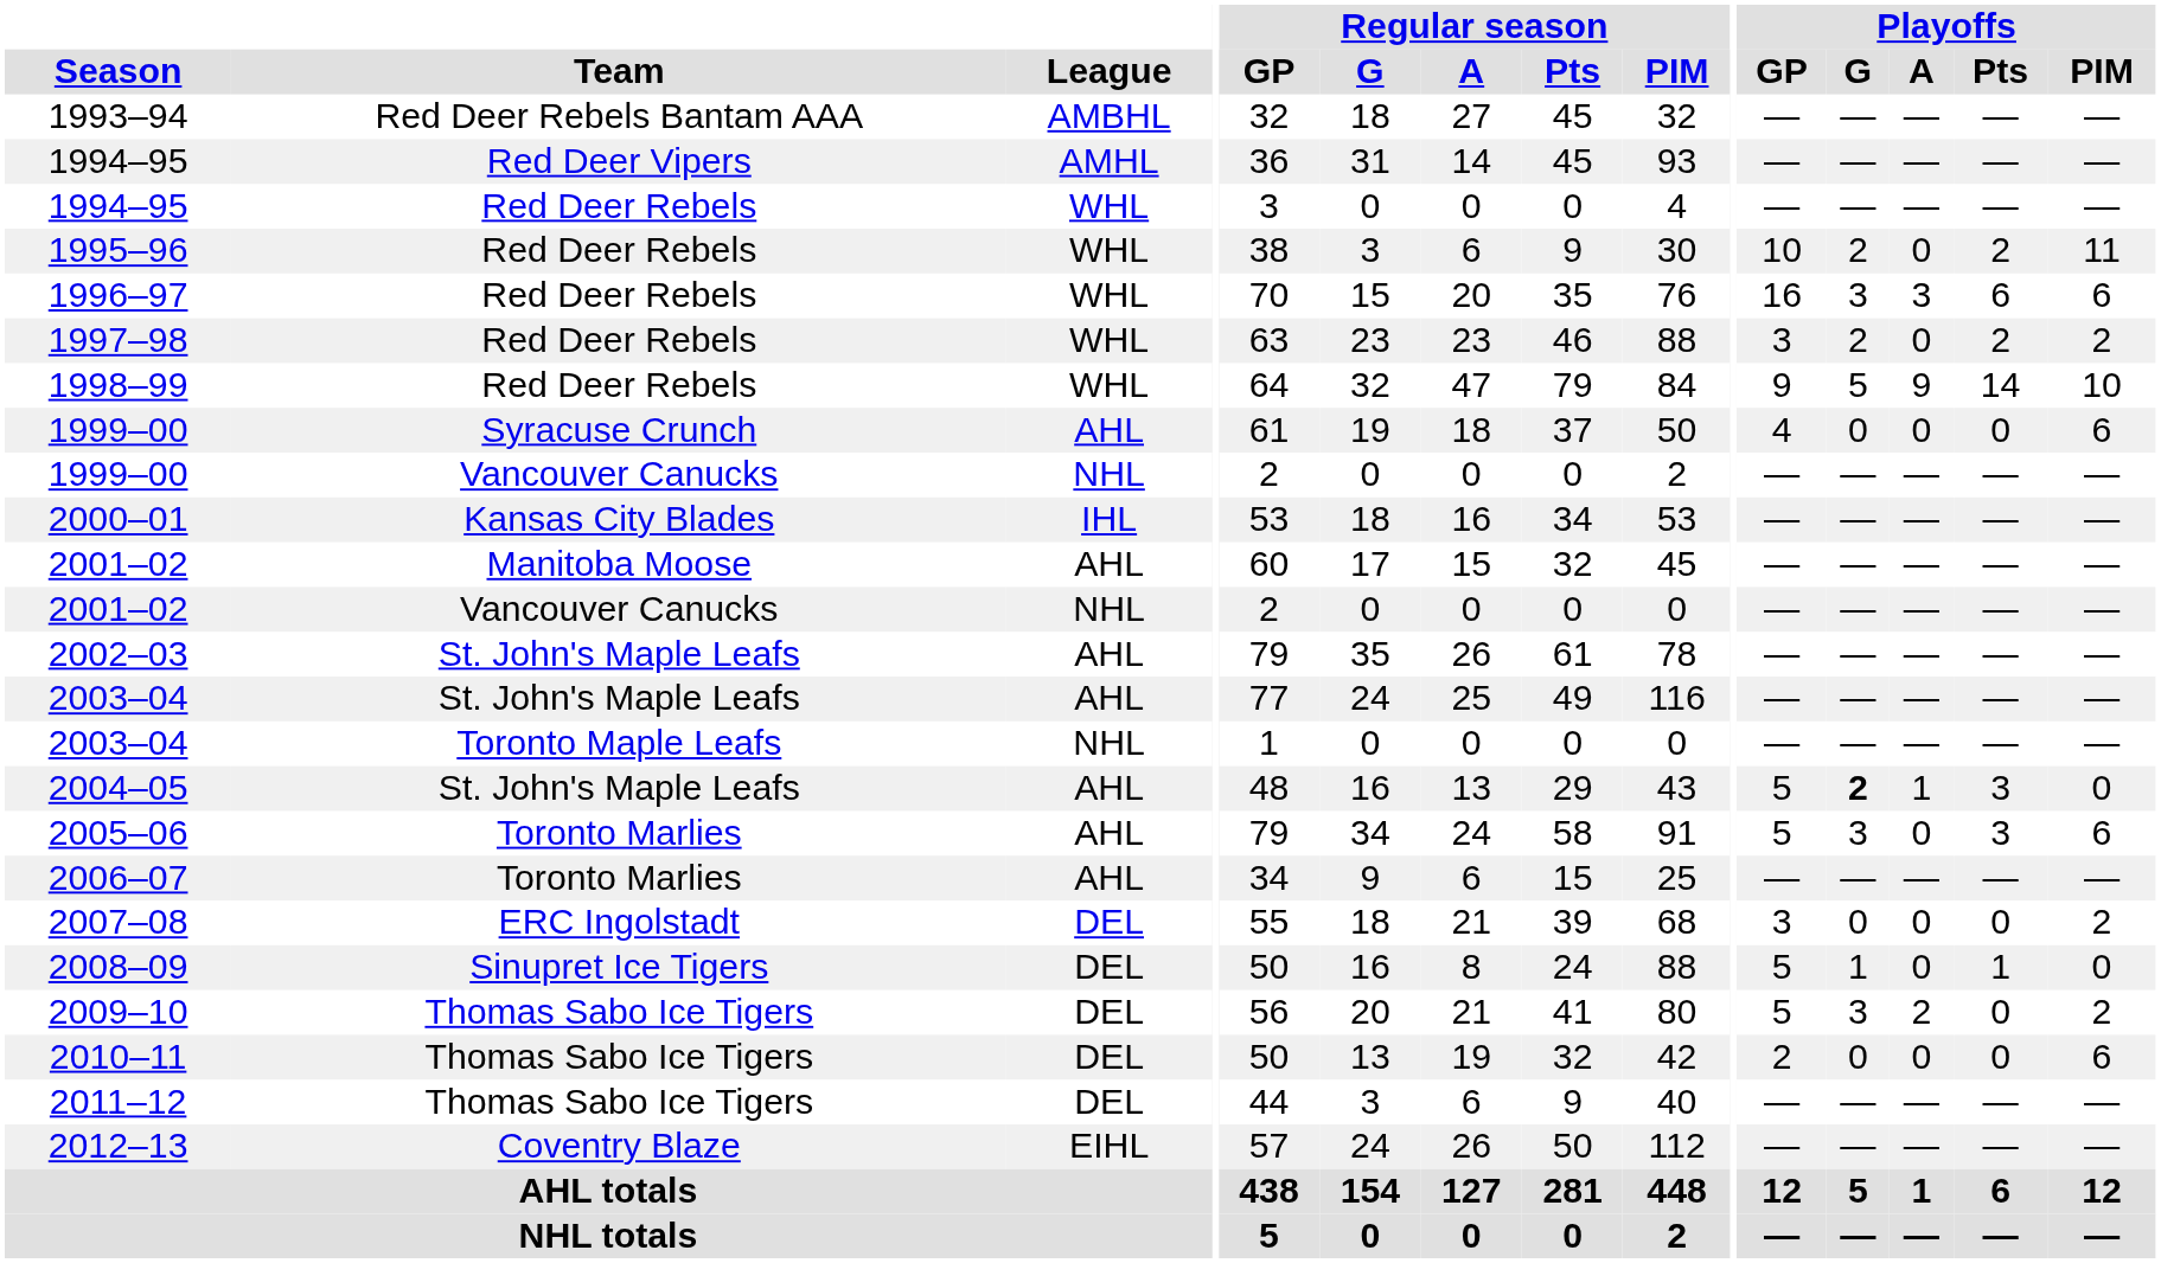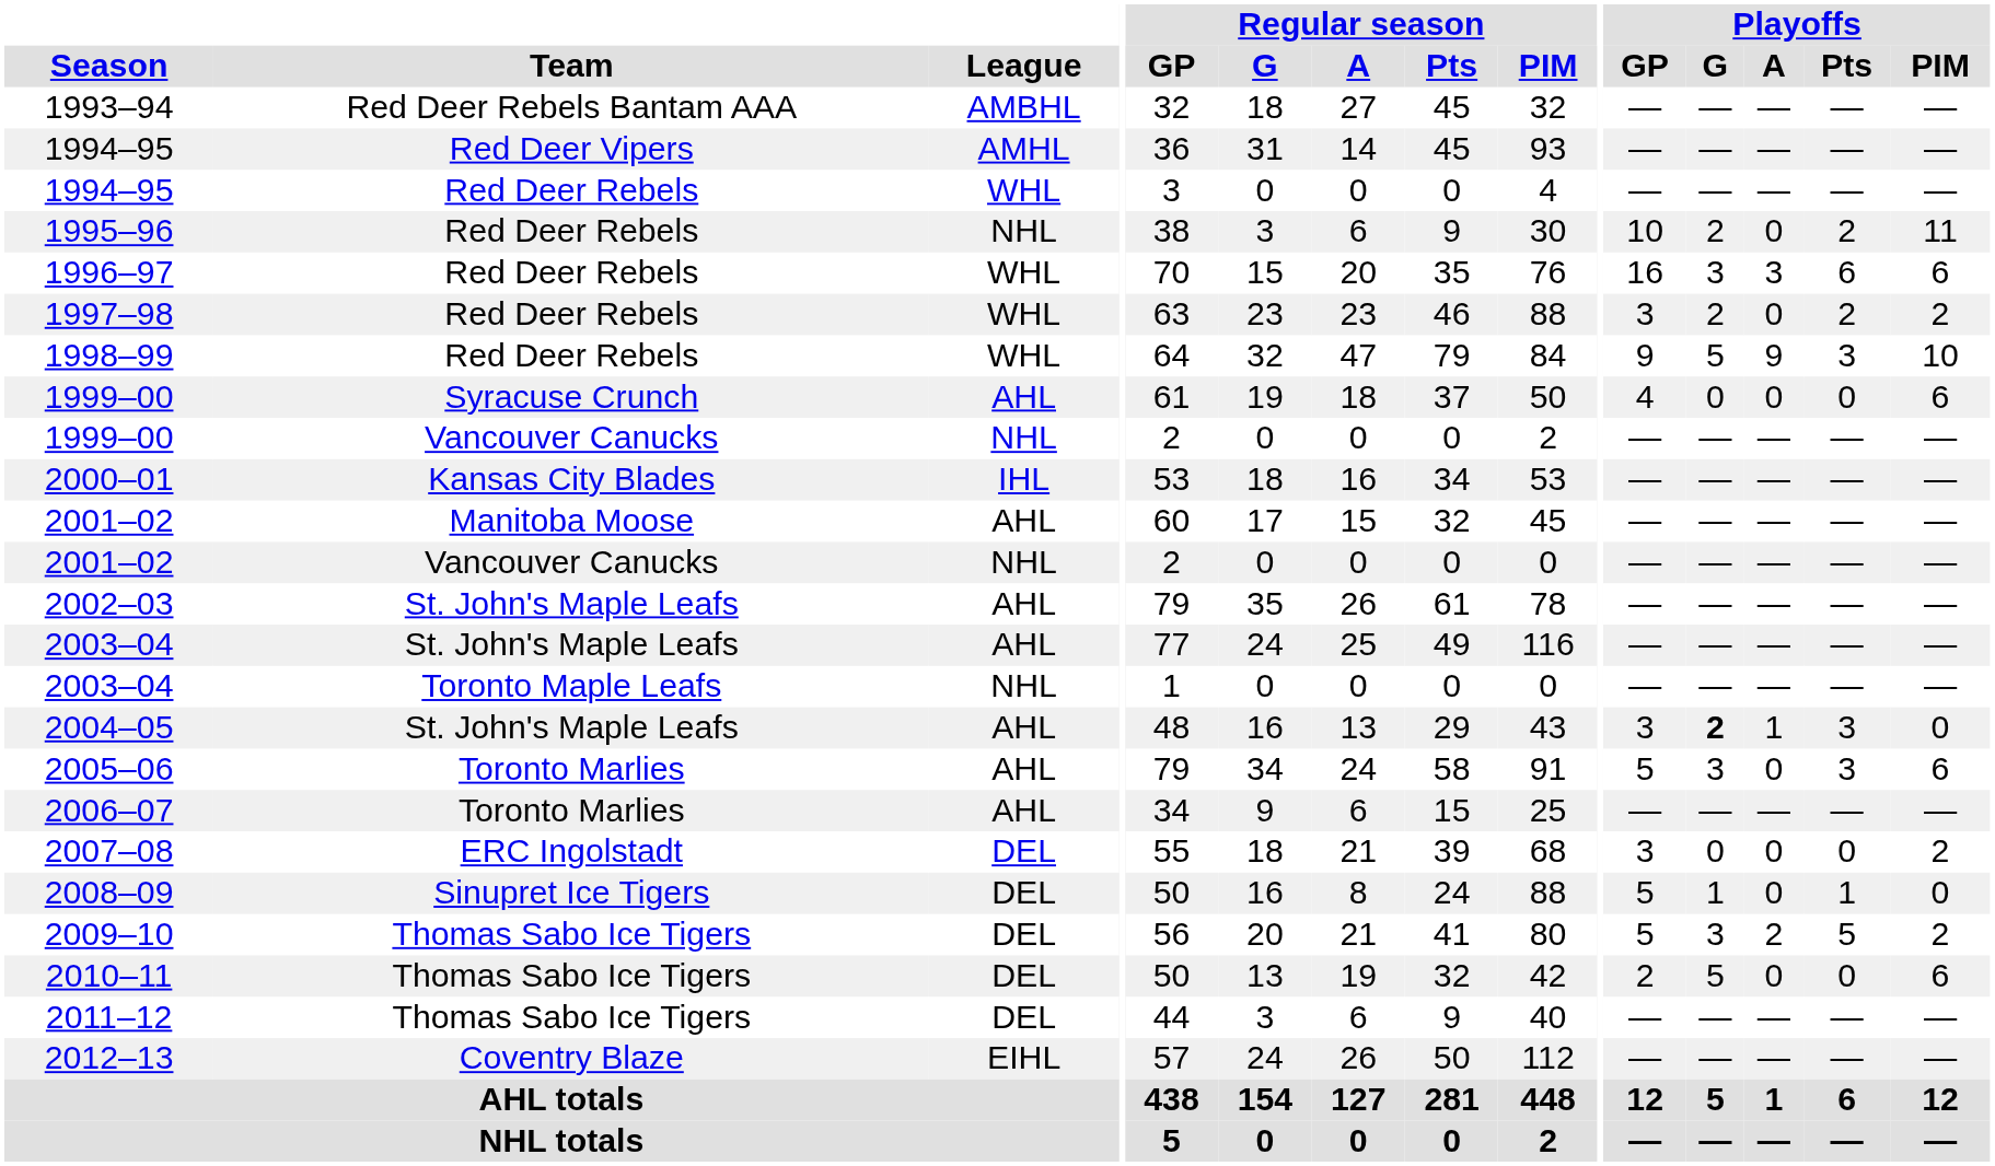 <table border="0" cellpadding="1" cellspacing="0" style="text-align:center; width:60em">
 <tr bgcolor="#e0e0e0">
 <th colspan="3" bgcolor="#ffffff"></th>
 <th rowspan="100" bgcolor="#ffffff"></th>
 <th colspan="5"><a href='#'>Regular season</a></th>
 <th rowspan="100" bgcolor="#ffffff"></th>
 <th colspan="5"><a href='#'>Playoffs</a></th>
 </tr>
 <tr bgcolor="#e0e0e0">
 <th><a href='#'>Season</a></th>
 <th>Team</th>
 <th>League</th>
 <th>GP</th>
 <th><a href='#'>G</a></th>
 <th><a href='#'>A</a></th>
 <th><a href='#'>Pts</a></th>
 <th><a href='#'>PIM</a></th>
 <th>GP</th>
 <th>G</th>
 <th>A</th>
 <th>Pts</th>
 <th>PIM</th>
 </tr>
 <tr>
 <td>1993–94</td>
 <td>Red Deer Rebels Bantam AAA</td>
 <td><a href='#'>AMBHL</a></td>
 <td>32</td>
 <td>18</td>
 <td>27</td>
 <td>45</td>
 <td>32</td>
 <td>—</td>
 <td>—</td>
 <td>—</td>
 <td>—</td>
 <td>—</td>
 </tr>
 <tr bgcolor="#f0f0f0">
 <td>1994–95</td>
 <td><a href='#'>Red Deer Vipers</a></td>
 <td><a href='#'>AMHL</a></td>
 <td>36</td>
 <td>31</td>
 <td>14</td>
 <td>45</td>
 <td>93</td>
 <td>—</td>
 <td>—</td>
 <td>—</td>
 <td>—</td>
 <td>—</td>
 </tr>
 <tr>
 <td><a href='#'>1994–95</a></td>
 <td><a href='#'>Red Deer Rebels</a></td>
 <td><a href='#'>WHL</a></td>
 <td>3</td>
 <td>0</td>
 <td>0</td>
 <td>0</td>
 <td>4</td>
 <td>—</td>
 <td>—</td>
 <td>—</td>
 <td>—</td>
 <td>—</td>
 </tr>
 <tr bgcolor="#f0f0f0">
 <td><a href='#'>1995–96</a></td>
 <td>Red Deer Rebels</td>
-<td>WHL</td>
+<td>NHL</td>
 <td>38</td>
 <td>3</td>
 <td>6</td>
 <td>9</td>
 <td>30</td>
 <td>10</td>
 <td>2</td>
 <td>0</td>
 <td>2</td>
 <td>11</td>
 </tr>
 <tr>
 <td><a href='#'>1996–97</a></td>
 <td>Red Deer Rebels</td>
 <td>WHL</td>
 <td>70</td>
 <td>15</td>
 <td>20</td>
 <td>35</td>
 <td>76</td>
 <td>16</td>
 <td>3</td>
 <td>3</td>
 <td>6</td>
 <td>6</td>
 </tr>
 <tr bgcolor="#f0f0f0">
 <td><a href='#'>1997–98</a></td>
 <td>Red Deer Rebels</td>
 <td>WHL</td>
 <td>63</td>
 <td>23</td>
 <td>23</td>
 <td>46</td>
 <td>88</td>
 <td>3</td>
 <td>2</td>
 <td>0</td>
 <td>2</td>
 <td>2</td>
 </tr>
 <tr>
 <td><a href='#'>1998–99</a></td>
 <td>Red Deer Rebels</td>
 <td>WHL</td>
 <td>64</td>
 <td>32</td>
 <td>47</td>
 <td>79</td>
 <td>84</td>
 <td>9</td>
 <td>5</td>
 <td>9</td>
-<td>14</td>
+<td>3</td>
 <td>10</td>
 </tr>
 <tr bgcolor="#f0f0f0">
 <td><a href='#'>1999–00</a></td>
 <td><a href='#'>Syracuse Crunch</a></td>
 <td><a href='#'>AHL</a></td>
 <td>61</td>
 <td>19</td>
 <td>18</td>
 <td>37</td>
 <td>50</td>
 <td>4</td>
 <td>0</td>
 <td>0</td>
 <td>0</td>
 <td>6</td>
 </tr>
 <tr>
 <td><a href='#'>1999–00</a></td>
 <td><a href='#'>Vancouver Canucks</a></td>
 <td><a href='#'>NHL</a></td>
 <td>2</td>
 <td>0</td>
 <td>0</td>
 <td>0</td>
 <td>2</td>
 <td>—</td>
 <td>—</td>
 <td>—</td>
 <td>—</td>
 <td>—</td>
 </tr>
 <tr bgcolor="#f0f0f0">
 <td><a href='#'>2000–01</a></td>
 <td><a href='#'>Kansas City Blades</a></td>
 <td><a href='#'>IHL</a></td>
 <td>53</td>
 <td>18</td>
 <td>16</td>
 <td>34</td>
 <td>53</td>
 <td>—</td>
 <td>—</td>
 <td>—</td>
 <td>—</td>
 <td>—</td>
 </tr>
 <tr>
 <td><a href='#'>2001–02</a></td>
 <td><a href='#'>Manitoba Moose</a></td>
 <td>AHL</td>
 <td>60</td>
 <td>17</td>
 <td>15</td>
 <td>32</td>
 <td>45</td>
 <td>—</td>
 <td>—</td>
 <td>—</td>
 <td>—</td>
 <td>—</td>
 </tr>
 <tr bgcolor="#f0f0f0">
 <td><a href='#'>2001–02</a></td>
 <td>Vancouver Canucks</td>
 <td>NHL</td>
 <td>2</td>
 <td>0</td>
 <td>0</td>
 <td>0</td>
 <td>0</td>
 <td>—</td>
 <td>—</td>
 <td>—</td>
 <td>—</td>
 <td>—</td>
 </tr>
 <tr>
 <td><a href='#'>2002–03</a></td>
 <td><a href='#'>St. John's Maple Leafs</a></td>
 <td>AHL</td>
 <td>79</td>
 <td>35</td>
 <td>26</td>
 <td>61</td>
 <td>78</td>
 <td>—</td>
 <td>—</td>
 <td>—</td>
 <td>—</td>
 <td>—</td>
 </tr>
 <tr bgcolor="#f0f0f0">
 <td><a href='#'>2003–04</a></td>
 <td>St. John's Maple Leafs</td>
 <td>AHL</td>
 <td>77</td>
 <td>24</td>
 <td>25</td>
 <td>49</td>
 <td>116</td>
 <td>—</td>
 <td>—</td>
 <td>—</td>
 <td>—</td>
 <td>—</td>
 </tr>
 <tr>
 <td><a href='#'>2003–04</a></td>
 <td><a href='#'>Toronto Maple Leafs</a></td>
 <td>NHL</td>
 <td>1</td>
 <td>0</td>
 <td>0</td>
 <td>0</td>
 <td>0</td>
 <td>—</td>
 <td>—</td>
 <td>—</td>
 <td>—</td>
 <td>—</td>
 </tr>
 <tr bgcolor="#f0f0f0">
 <td><a href='#'>2004–05</a></td>
 <td>St. John's Maple Leafs</td>
 <td>AHL</td>
 <td>48</td>
 <td>16</td>
 <td>13</td>
 <td>29</td>
 <td>43</td>
-<td>5</td>
+<td>3</td>
 <td><strong>2</strong></td>
 <td>1</td>
 <td>3</td>
 <td>0</td>
 </tr>
 <tr>
 <td><a href='#'>2005–06</a></td>
 <td><a href='#'>Toronto Marlies</a></td>
 <td>AHL</td>
 <td>79</td>
 <td>34</td>
 <td>24</td>
 <td>58</td>
 <td>91</td>
 <td>5</td>
 <td>3</td>
 <td>0</td>
 <td>3</td>
 <td>6</td>
 </tr>
 <tr bgcolor="#f0f0f0">
 <td><a href='#'>2006–07</a></td>
 <td>Toronto Marlies</td>
 <td>AHL</td>
 <td>34</td>
 <td>9</td>
 <td>6</td>
 <td>15</td>
 <td>25</td>
 <td>—</td>
 <td>—</td>
 <td>—</td>
 <td>—</td>
 <td>—</td>
 </tr>
 <tr>
 <td><a href='#'>2007–08</a></td>
 <td><a href='#'>ERC Ingolstadt</a></td>
 <td><a href='#'>DEL</a></td>
 <td>55</td>
 <td>18</td>
 <td>21</td>
 <td>39</td>
 <td>68</td>
 <td>3</td>
 <td>0</td>
 <td>0</td>
 <td>0</td>
 <td>2</td>
 </tr>
 <tr bgcolor="#f0f0f0">
 <td><a href='#'>2008–09</a></td>
 <td><a href='#'>Sinupret Ice Tigers</a></td>
 <td>DEL</td>
 <td>50</td>
 <td>16</td>
 <td>8</td>
 <td>24</td>
 <td>88</td>
 <td>5</td>
 <td>1</td>
 <td>0</td>
 <td>1</td>
 <td>0</td>
 </tr>
 <tr>
 <td><a href='#'>2009–10</a></td>
 <td><a href='#'>Thomas Sabo Ice Tigers</a></td>
 <td>DEL</td>
 <td>56</td>
 <td>20</td>
 <td>21</td>
 <td>41</td>
 <td>80</td>
 <td>5</td>
 <td>3</td>
 <td>2</td>
-<td>0</td>
+<td>5</td>
 <td>2</td>
 </tr>
 <tr bgcolor="#f0f0f0">
 <td><a href='#'>2010–11</a></td>
 <td>Thomas Sabo Ice Tigers</td>
 <td>DEL</td>
 <td>50</td>
 <td>13</td>
 <td>19</td>
 <td>32</td>
 <td>42</td>
 <td>2</td>
-<td>0</td>
+<td>5</td>
 <td>0</td>
 <td>0</td>
 <td>6</td>
 </tr>
 <tr>
 <td><a href='#'>2011–12</a></td>
 <td>Thomas Sabo Ice Tigers</td>
 <td>DEL</td>
 <td>44</td>
 <td>3</td>
 <td>6</td>
 <td>9</td>
 <td>40</td>
 <td>—</td>
 <td>—</td>
 <td>—</td>
 <td>—</td>
 <td>—</td>
 </tr>
 <tr bgcolor="#f0f0f0">
 <td><a href='#'>2012–13</a></td>
 <td><a href='#'>Coventry Blaze</a></td>
 <td>EIHL</td>
 <td>57</td>
 <td>24</td>
 <td>26</td>
 <td>50</td>
 <td>112</td>
 <td>—</td>
 <td>—</td>
 <td>—</td>
 <td>—</td>
 <td>—</td>
 </tr>
 <tr bgcolor="#e0e0e0">
 <th colspan="3">AHL totals</th>
 <th>438</th>
 <th>154</th>
 <th>127</th>
 <th>281</th>
 <th>448</th>
 <th>12</th>
 <th>5</th>
 <th>1</th>
 <th>6</th>
 <th>12</th>
 </tr>
 <tr bgcolor="#e0e0e0">
 <th colspan="3">NHL totals</th>
 <th>5</th>
 <th>0</th>
 <th>0</th>
 <th>0</th>
 <th>2</th>
 <th>—</th>
 <th>—</th>
 <th>—</th>
 <th>—</th>
 <th>—</th>
 </tr>
 </table>
